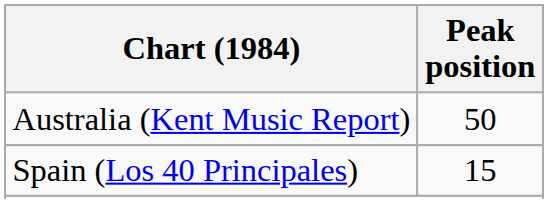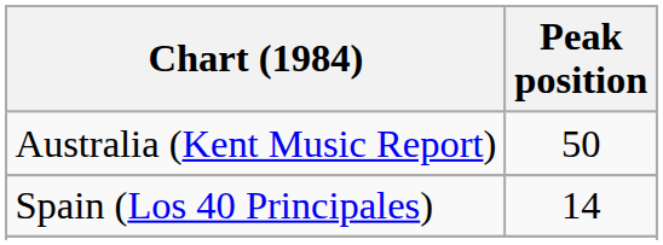 <table class="wikitable sortable">
 <tr>
 <th>Chart (1984)</th>
 <th>Peak<br>position</th>
 </tr>
 <tr>
 <td>Australia (<a href='#'>Kent Music Report</a>)</td>
 <td style="text-align:center;">50</td>
 </tr>
 <tr>
 </tr>
 <tr>
 </tr>
 <tr>
 </tr>
 <tr>
 </tr>
 <tr>
 <td>Spain (<a href='#'>Los 40 Principales</a>)</td>
-<td style="text-align:center;">15</td>
+<td style="text-align:center;">14</td>
 </tr>
 <tr>
 </tr>
 <tr>
 </tr>
 <tr>
 </tr>
 <tr>
 </tr>
 </table>
